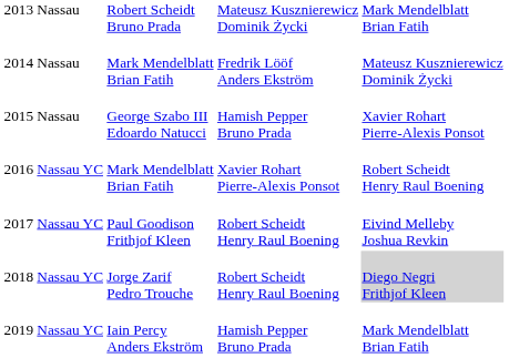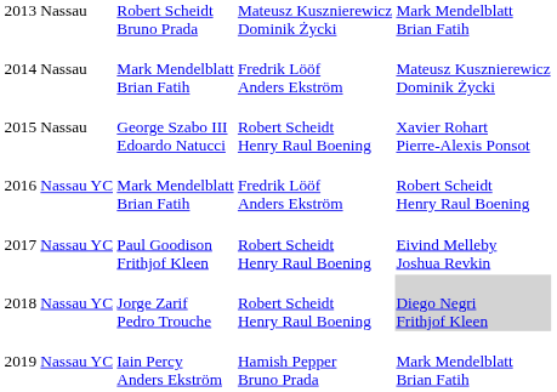 <table>
 <tr>
 <td>2013 Nassau</td>
 <td><br><a href='#'>Robert Scheidt</a><br><a href='#'>Bruno Prada</a></td>
 <td><br><a href='#'>Mateusz Kusznierewicz</a><br><a href='#'>Dominik Życki</a></td>
 <td><br><a href='#'>Mark Mendelblatt</a><br><a href='#'>Brian Fatih</a></td>
 </tr>
 <tr>
 <td>2014 Nassau</td>
 <td><br><a href='#'>Mark Mendelblatt</a><br><a href='#'>Brian Fatih</a></td>
 <td><br><a href='#'>Fredrik Lööf</a><br><a href='#'>Anders Ekström</a></td>
 <td><br><a href='#'>Mateusz Kusznierewicz</a><br><a href='#'>Dominik Życki</a></td>
 </tr>
 <tr>
 <td>2015 Nassau</td>
 <td><br><a href='#'>George Szabo III</a><br><a href='#'>Edoardo Natucci</a></td>
-<td><br><a href='#'>Hamish Pepper</a><br><a href='#'>Bruno Prada</a></td>
+<td><br><a href='#'>Robert Scheidt</a><br><a href='#'>Henry Raul Boening</a></td>
 <td><br><a href='#'>Xavier Rohart</a><br><a href='#'>Pierre-Alexis Ponsot</a></td>
 </tr>
 <tr>
 <td>2016 <a href='#'>Nassau YC</a></td>
 <td><br><a href='#'>Mark Mendelblatt</a><br><a href='#'>Brian Fatih</a></td>
-<td><br><a href='#'>Xavier Rohart</a><br><a href='#'>Pierre-Alexis Ponsot</a></td>
+<td><br><a href='#'>Fredrik Lööf</a><br><a href='#'>Anders Ekström</a></td>
 <td><br><a href='#'>Robert Scheidt</a><br><a href='#'>Henry Raul Boening</a></td>
 </tr>
 <tr>
 <td>2017 <a href='#'>Nassau YC</a></td>
 <td><br><a href='#'>Paul Goodison</a><br><a href='#'>Frithjof Kleen</a></td>
 <td><br><a href='#'>Robert Scheidt</a><br><a href='#'>Henry Raul Boening</a></td>
 <td><br><a href='#'>Eivind Melleby</a><br><a href='#'>Joshua Revkin</a></td>
 </tr>
 <tr>
 <td>2018 <a href='#'>Nassau YC</a></td>
 <td><br><a href='#'>Jorge Zarif</a><br><a href='#'>Pedro Trouche</a></td>
 <td><br><a href='#'>Robert Scheidt</a><br><a href='#'>Henry Raul Boening</a></td>
 <td style="background: lightgrey;"><br><a href='#'>Diego Negri</a><br><a href='#'>Frithjof Kleen</a></td>
 </tr>
 <tr>
 <td>2019 <a href='#'>Nassau YC</a></td>
 <td><br><a href='#'>Iain Percy</a><br><a href='#'>Anders Ekström</a></td>
 <td><br><a href='#'>Hamish Pepper</a><br><a href='#'>Bruno Prada</a></td>
 <td><br><a href='#'>Mark Mendelblatt</a><br><a href='#'>Brian Fatih</a></td>
 </tr>
 </table>
